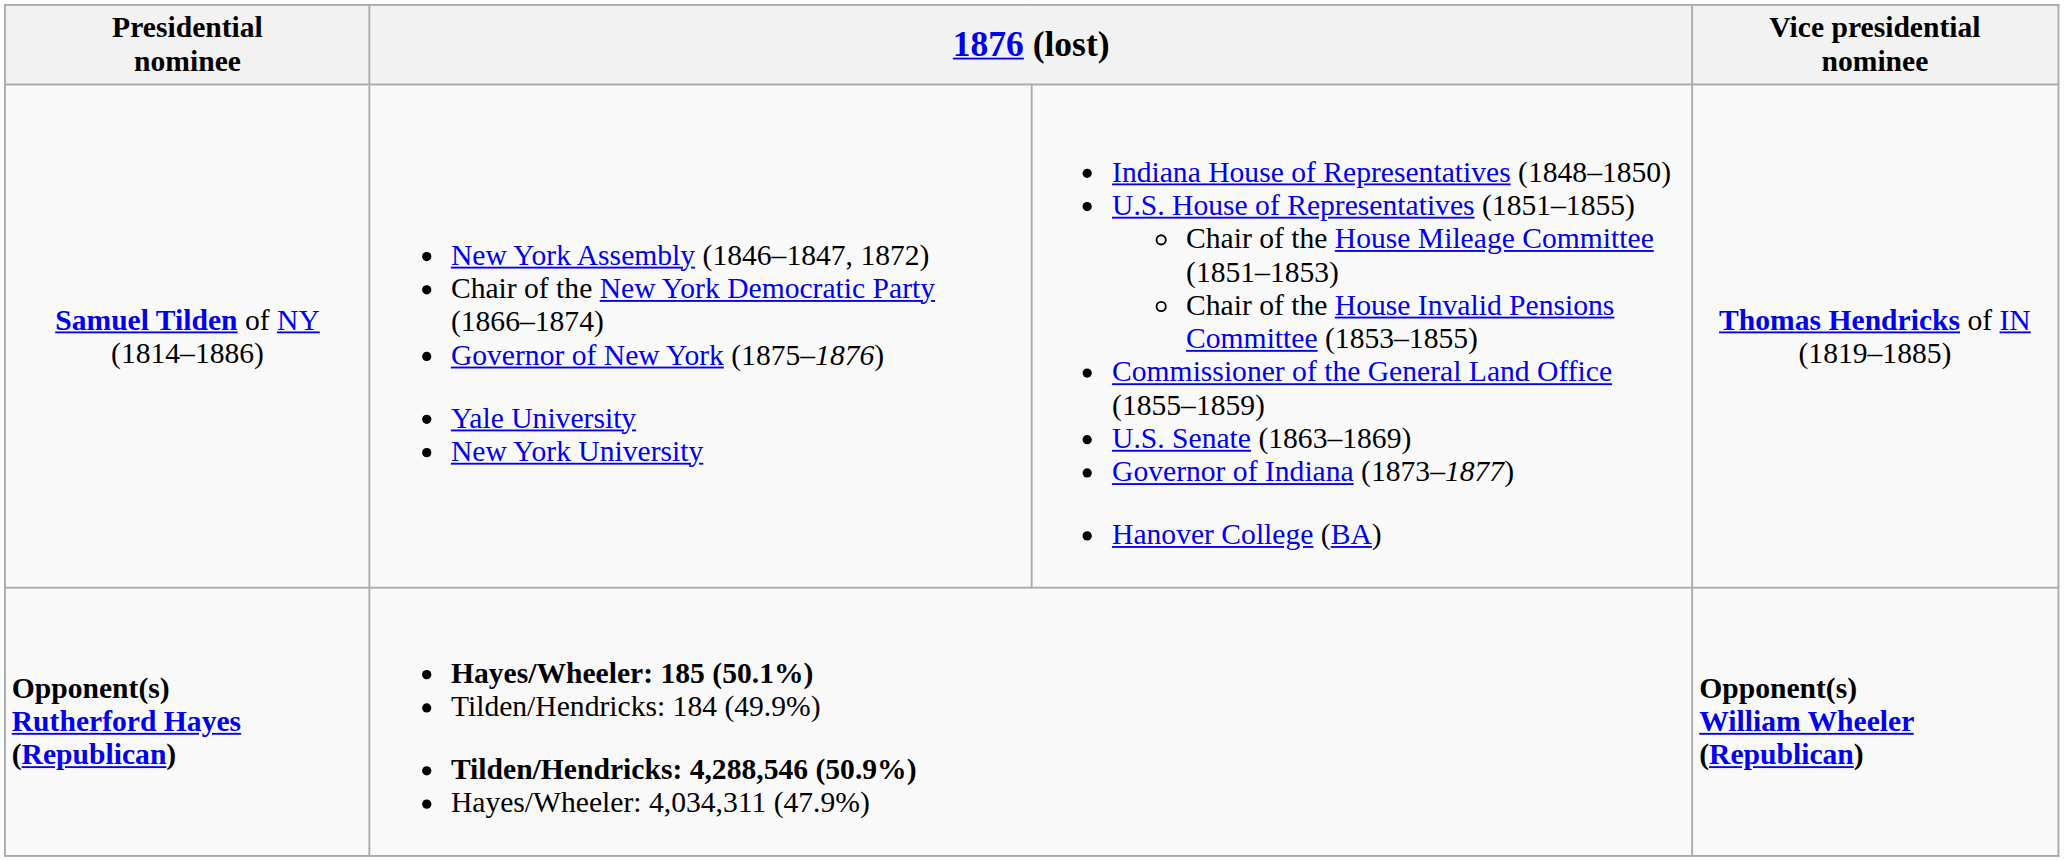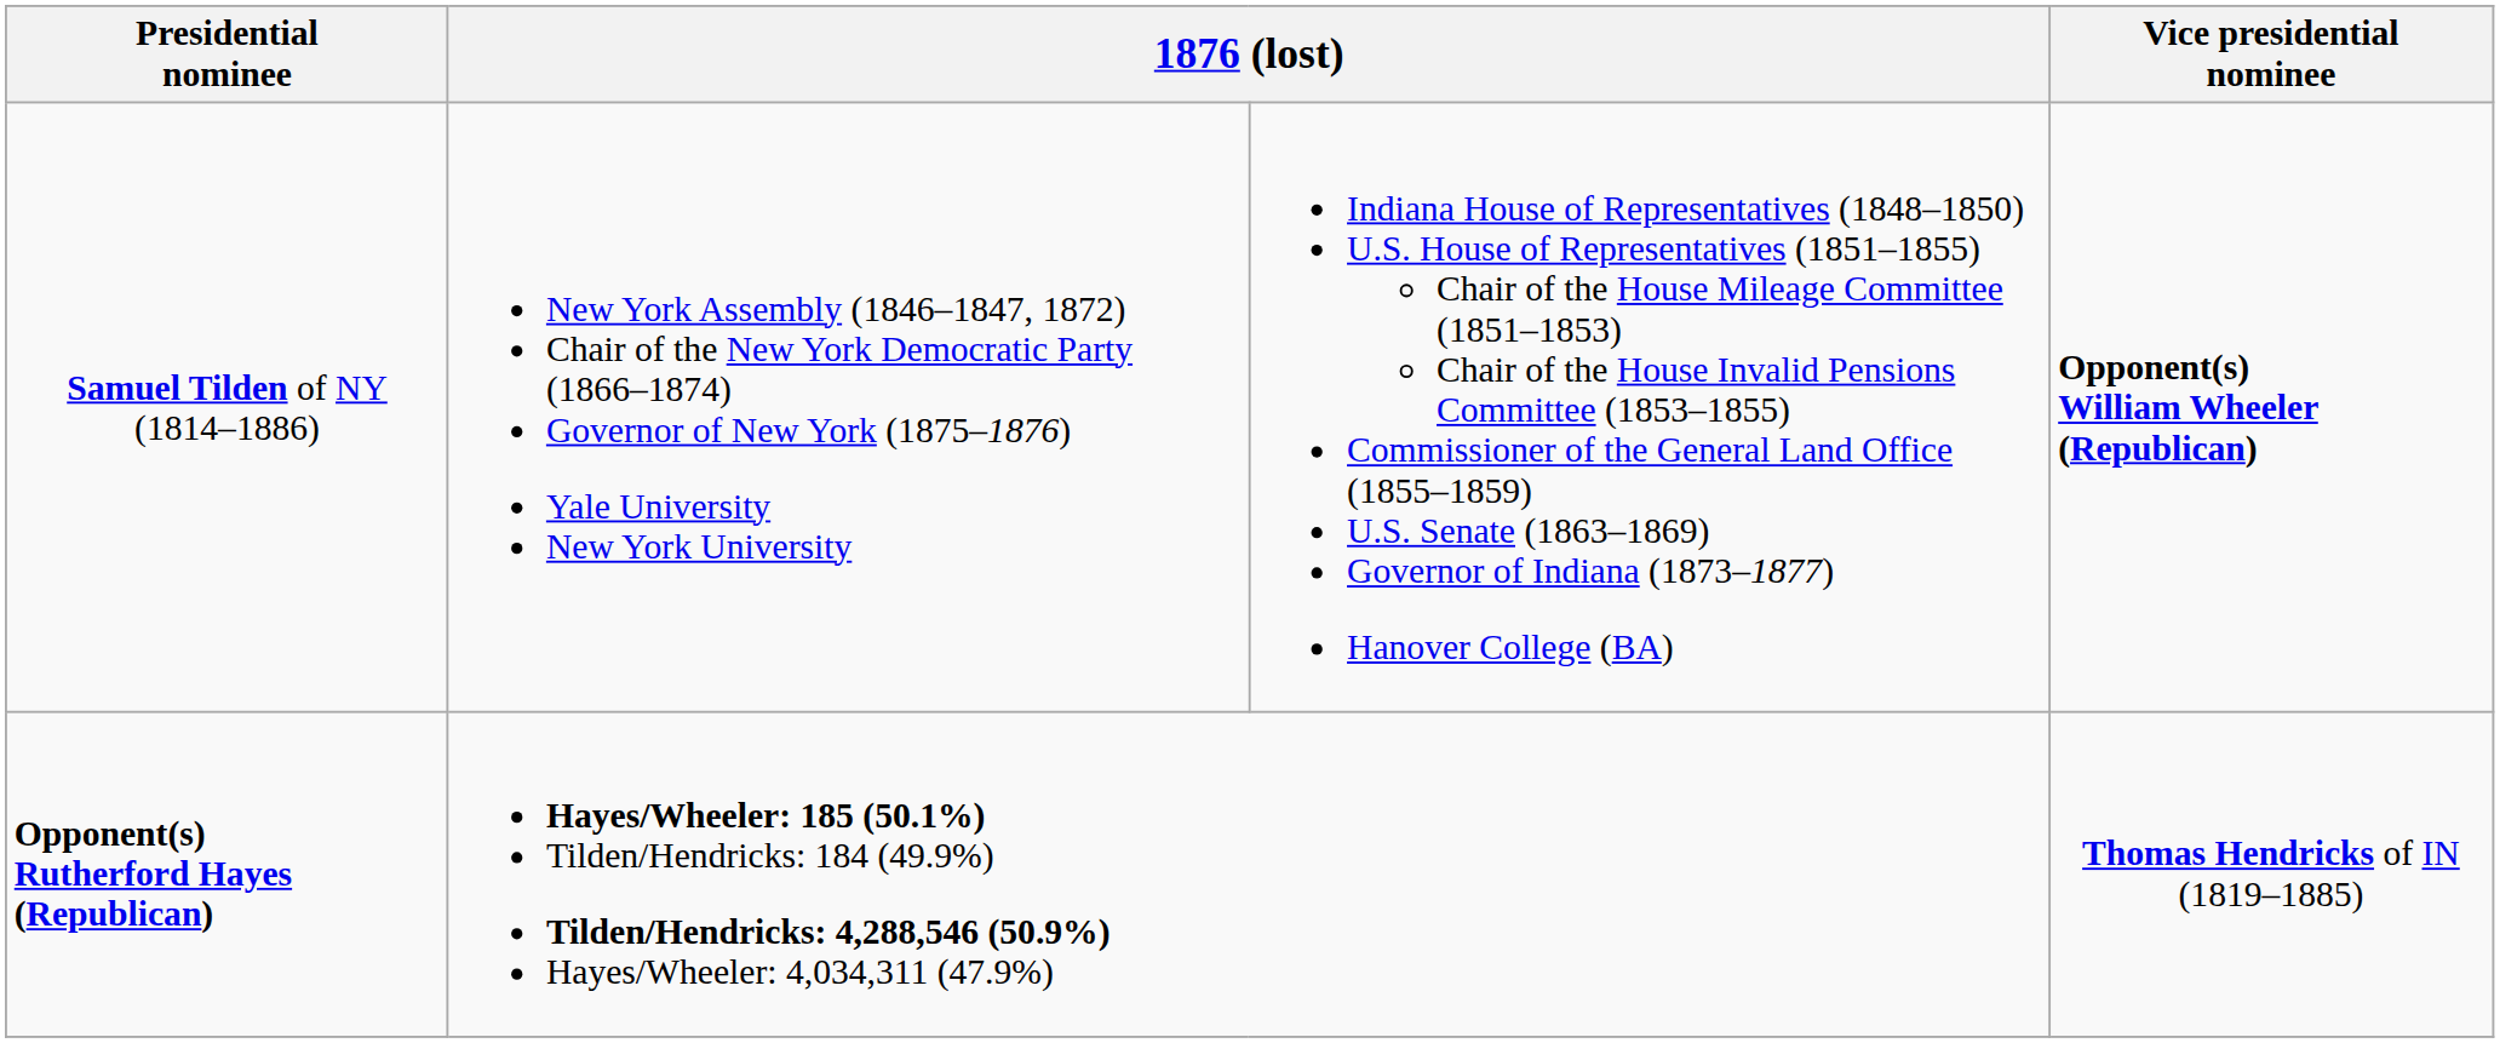 <table class="wikitable">
 <tr>
 <th width=190>Presidential<br>nominee</th>
 <th colspan=2><big><a href='#'>1876</a> (lost)</big></th>
 <th width=190>Vice presidential<br>nominee</th>
 </tr>
 <tr>
 <td style="text-align:center;"><strong><a href='#'>Samuel Tilden</a></strong> of <a href='#'>NY</a><br>(1814–1886)<br></td>
 <td width=350><br><ul><li><a href='#'>New York Assembly</a> (1846–1847, 1872)</li><li>Chair of the <a href='#'>New York Democratic Party</a> (1866–1874)</li><li><a href='#'>Governor of New York</a> (1875–<em>1876</em>)</li></ul><ul><li><a href='#'>Yale University</a></li><li><a href='#'>New York University</a></li></ul></td>
 <td width=350><br><ul><li><a href='#'>Indiana House of Representatives</a> (1848–1850)</li><li><a href='#'>U.S. House of Representatives</a> (1851–1855)<ul><li>Chair of the <a href='#'>House Mileage Committee</a> (1851–1853)</li><li>Chair of the <a href='#'>House Invalid Pensions Committee</a> (1853–1855)</li></ul></li><li><a href='#'>Commissioner of the General Land Office</a> (1855–1859)</li><li><a href='#'>U.S. Senate</a> (1863–1869)</li><li><a href='#'>Governor of Indiana</a> (1873–<em>1877</em>)</li></ul><ul><li><a href='#'>Hanover College</a> (<a href='#'>BA</a>)</li></ul></td>
-<td style="text-align:center;"><strong><a href='#'>Thomas Hendricks</a></strong> of <a href='#'>IN</a><br>(1819–1885)<br></td>
+<td><strong>Opponent(s)</strong><br><strong><a href='#'>William Wheeler</a> (<a href='#'>Republican</a>)</strong></td>
 </tr>
 <tr>
 <td><strong>Opponent(s)</strong><br><strong><a href='#'>Rutherford Hayes</a> (<a href='#'>Republican</a>)</strong></td>
 <td colspan=2><br><ul><li><strong>Hayes/Wheeler: 185 (50.1%)</strong></li><li>Tilden/Hendricks: 184 (49.9%)</li></ul><ul><li><strong>Tilden/Hendricks: 4,288,546 (50.9%)</strong></li><li>Hayes/Wheeler: 4,034,311 (47.9%)</li></ul></td>
-<td><strong>Opponent(s)</strong><br><strong><a href='#'>William Wheeler</a> (<a href='#'>Republican</a>)</strong></td>
+<td style="text-align:center;"><strong><a href='#'>Thomas Hendricks</a></strong> of <a href='#'>IN</a><br>(1819–1885)<br></td>
 </tr>
 </table>
